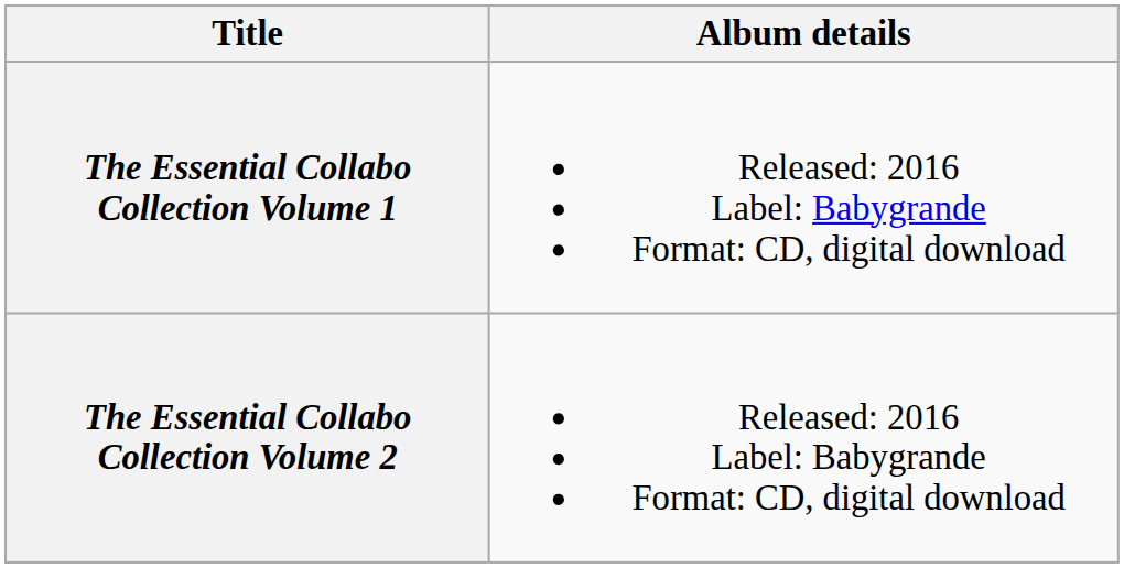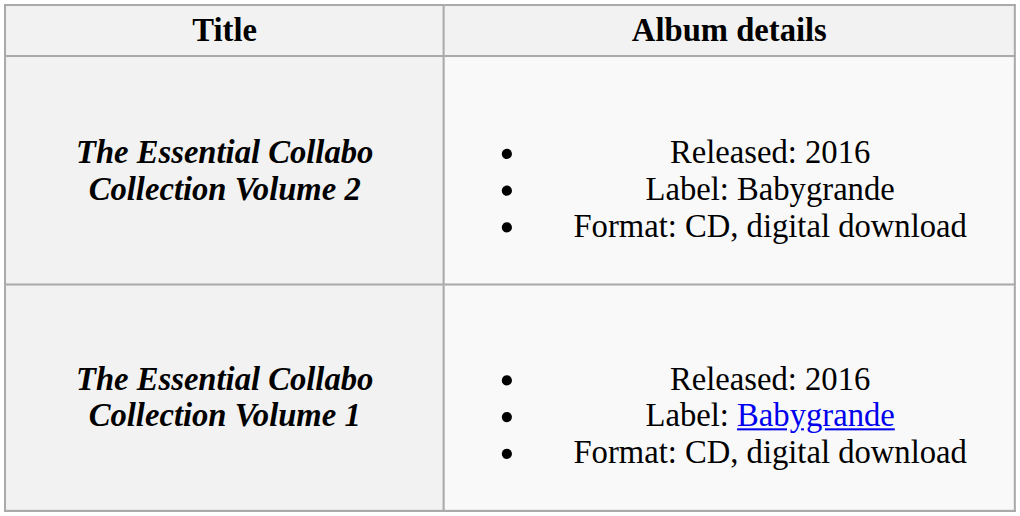 <table class="wikitable plainrowheaders" style="text-align:center;">
 <tr>
 <th scope="col" rowspan="1" style="width:13em;">Title</th>
 <th scope="col" rowspan="1" style="width:17em;">Album details</th>
 </tr>
 <tr>
+<th scope="row"><em>The Essential Collabo Collection Volume 2</em></th>
+<td><br><ul><li>Released: 2016</li><li>Label: Babygrande</li><li>Format: CD, digital download</li></ul></td>
+</tr>
+<tr>
 <th scope="row"><em>The Essential Collabo Collection Volume 1</em></th>
 <td><br><ul><li>Released: 2016</li><li>Label: <a href='#'>Babygrande</a></li><li>Format: CD, digital download</li></ul></td>
 </tr>
 <tr>
-<th scope="row"><em>The Essential Collabo Collection Volume 2</em></th>
-<td><br><ul><li>Released: 2016</li><li>Label: Babygrande</li><li>Format: CD, digital download</li></ul></td>
-</tr>
-<tr>
 </tr>
 </table>
